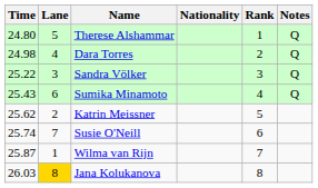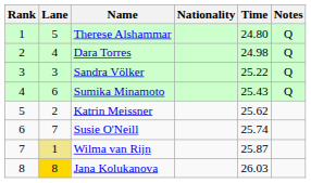 <table class="wikitable sortable" style="text-align:center">
 <tr>
-<th>Time</th>
+<th>Rank</th>
 <th>Lane</th>
 <th>Name</th>
 <th>Nationality</th>
-<th>Rank</th>
+<th>Time</th>
 <th>Notes</th>
 </tr>
 <tr bgcolor=#cfc>
-<td>24.80</td>
+<td>1</td>
 <td>5</td>
 <td align=left><a href='#'>Therese Alshammar</a></td>
 <td align=left></td>
-<td>1</td>
+<td>24.80</td>
 <td>Q</td>
 </tr>
 <tr bgcolor=#cfc>
-<td>24.98</td>
+<td>2</td>
 <td>4</td>
 <td align=left><a href='#'>Dara Torres</a></td>
 <td align=left></td>
-<td>2</td>
+<td>24.98</td>
 <td>Q</td>
 </tr>
 <tr bgcolor=#cfc>
-<td>25.22</td>
+<td>3</td>
 <td>3</td>
 <td align=left><a href='#'>Sandra Völker</a></td>
 <td align=left></td>
-<td>3</td>
+<td>25.22</td>
 <td>Q</td>
 </tr>
 <tr bgcolor=#cfc>
-<td>25.43</td>
+<td>4</td>
 <td>6</td>
 <td align=left><a href='#'>Sumika Minamoto</a></td>
 <td align=left></td>
-<td>4</td>
+<td>25.43</td>
 <td>Q</td>
 </tr>
 <tr>
-<td>25.62</td>
+<td>5</td>
 <td>2</td>
 <td align=left><a href='#'>Katrin Meissner</a></td>
 <td align=left></td>
-<td>5</td>
+<td>25.62</td>
 <td></td>
 </tr>
 <tr>
-<td>25.74</td>
+<td>6</td>
 <td>7</td>
 <td align=left><a href='#'>Susie O'Neill</a></td>
 <td align=left></td>
-<td>6</td>
+<td>25.74</td>
 <td></td>
 </tr>
 <tr>
-<td>25.87</td>
-<td>1</td>
+<td>7</td>
+<td style="background: khaki;">1</td>
 <td align=left><a href='#'>Wilma van Rijn</a></td>
 <td align=left></td>
-<td>7</td>
+<td>25.87</td>
 <td></td>
 </tr>
 <tr>
-<td>26.03</td>
+<td>8</td>
 <td style="background: gold;">8</td>
 <td align=left><a href='#'>Jana Kolukanova</a></td>
 <td align=left></td>
-<td>8</td>
+<td>26.03</td>
 <td></td>
 </tr>
 </table>
